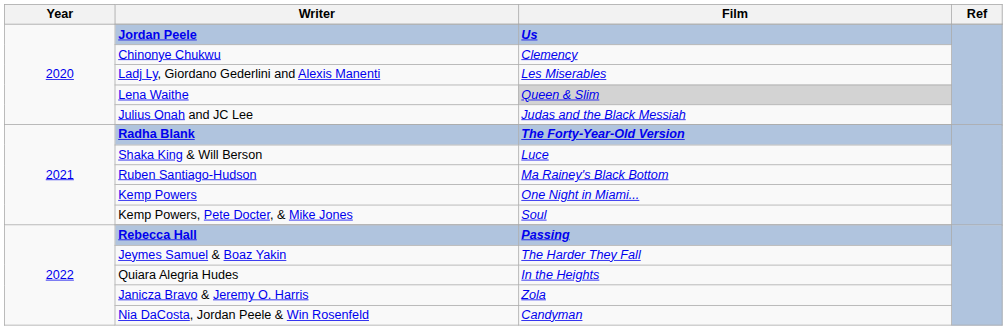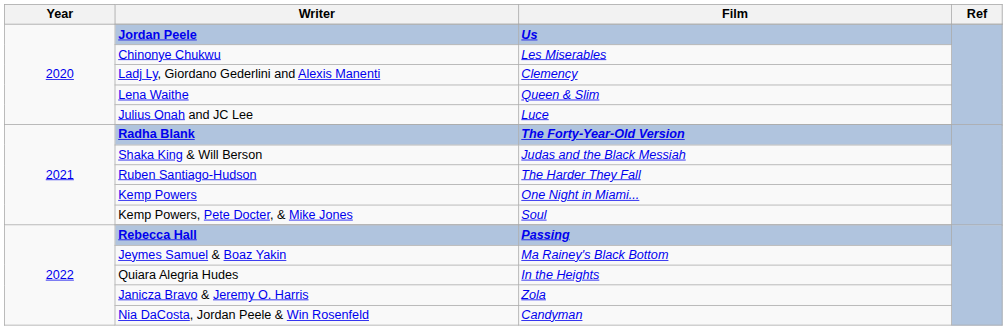 <table class="wikitable" style="width:100%;">
 <tr style="background:#bebebe;">
 <th style="width:11%;">Year</th>
 <th style="width:40%;">Writer</th>
 <th style="width:43%;">Film</th>
 <th style="width:5%;">Ref</th>
 </tr>
 <tr>
 <td rowspan="6" align="center"><a href='#'>2020</a></td>
 </tr>
 <tr style="background:#B0C4DE">
 <td><strong><a href='#'>Jordan Peele</a></strong></td>
 <td><strong><em><a href='#'>Us</a></em></strong></td>
 <td rowspan="6" align="center"></td>
 </tr>
 <tr>
 <td><a href='#'>Chinonye Chukwu</a></td>
+<td><em><a href='#'>Les Miserables</a></em></td>
+</tr>
+<tr>
+<td><a href='#'>Ladj Ly</a>, Giordano Gederlini and <a href='#'>Alexis Manenti</a></td>
 <td><em><a href='#'>Clemency</a></em></td>
 </tr>
 <tr>
-<td><a href='#'>Ladj Ly</a>, Giordano Gederlini and <a href='#'>Alexis Manenti</a></td>
-<td><em><a href='#'>Les Miserables</a></em></td>
-</tr>
-<tr>
 <td><a href='#'>Lena Waithe</a></td>
-<td style="background: lightgrey;"><em><a href='#'>Queen & Slim</a></em></td>
+<td><em><a href='#'>Queen & Slim</a></em></td>
 </tr>
 <tr>
 <td><a href='#'>Julius Onah</a> and JC Lee</td>
-<td><em><a href='#'>Judas and the Black Messiah</a></em></td>
+<td><em><a href='#'>Luce</a></em></td>
 </tr>
 <tr>
 <td rowspan="6" align="center"><a href='#'>2021</a></td>
 </tr>
 <tr style="background:#B0C4DE">
 <td><strong><a href='#'>Radha Blank</a></strong></td>
 <td><strong><em><a href='#'>The Forty-Year-Old Version</a></em></strong></td>
 <td rowspan="6" align="center"></td>
 </tr>
 <tr>
 <td><a href='#'>Shaka King</a> & Will Berson</td>
-<td><em><a href='#'>Luce</a></em></td>
+<td><em><a href='#'>Judas and the Black Messiah</a></em></td>
 </tr>
 <tr>
 <td><a href='#'>Ruben Santiago-Hudson</a></td>
-<td><em><a href='#'> Ma Rainey's Black Bottom</a></em></td>
+<td><em><a href='#'>The Harder They Fall</a></em></td>
 </tr>
 <tr>
 <td><a href='#'>Kemp Powers</a></td>
 <td><em><a href='#'>One Night in Miami...</a></em></td>
 </tr>
 <tr>
 <td>Kemp Powers, <a href='#'>Pete Docter</a>, & <a href='#'> Mike Jones</a></td>
 <td><em><a href='#'> Soul</a></em></td>
 </tr>
 <tr>
 <td rowspan="6" align="center"><a href='#'>2022</a></td>
 </tr>
 <tr style="background:#B0C4DE">
 <td><strong><a href='#'>Rebecca Hall</a></strong></td>
 <td><strong><em><a href='#'>Passing</a></em></strong></td>
 <td rowspan="6" align="center"></td>
 </tr>
 <tr>
 <td><a href='#'>Jeymes Samuel</a> & <a href='#'>Boaz Yakin</a></td>
-<td><em><a href='#'>The Harder They Fall</a></em></td>
+<td><em><a href='#'> Ma Rainey's Black Bottom</a></em></td>
 </tr>
 <tr>
 <td>Quiara Alegria Hudes</td>
 <td><em><a href='#'>In the Heights</a></em></td>
 </tr>
 <tr>
 <td><a href='#'>Janicza Bravo</a> & <a href='#'>Jeremy O. Harris</a></td>
 <td><em><a href='#'>Zola</a></em></td>
 </tr>
 <tr>
 <td><a href='#'>Nia DaCosta</a>, Jordan Peele & <a href='#'>Win Rosenfeld</a></td>
 <td><em><a href='#'>Candyman</a></em></td>
 </tr>
 </table>
